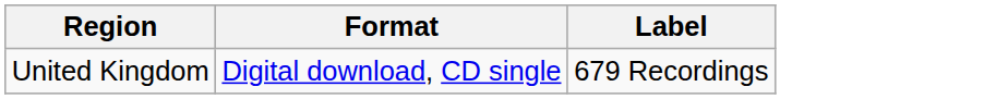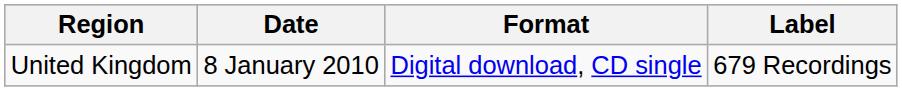 <table class="wikitable">
 <tr>
 <th>Region</th>
+<th>Date</th>
 <th>Format</th>
 <th>Label</th>
 </tr>
 <tr>
 <td>United Kingdom</td>
+<td>8 January 2010</td>
 <td><a href='#'>Digital download</a>, <a href='#'>CD single</a></td>
 <td>679 Recordings</td>
 </tr>
 </table>
